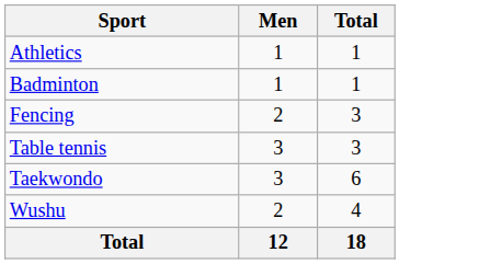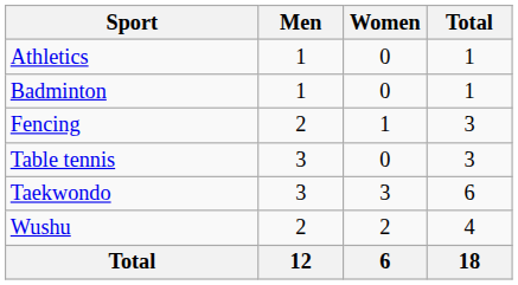 <table class="wikitable sortable" style="text-align:center;">
 <tr>
 <th width="180">Sport</th>
 <th width="55">Men</th>
+<th width="55">Women</th>
 <th width="55">Total</th>
 </tr>
 <tr>
 <td align="left"><a href='#'>Athletics</a></td>
 <td>1</td>
+<td>0</td>
 <td>1</td>
 </tr>
 <tr>
 <td align="left"><a href='#'>Badminton</a></td>
 <td>1</td>
+<td>0</td>
 <td>1</td>
 </tr>
 <tr>
 <td align="left"><a href='#'>Fencing</a></td>
 <td>2</td>
+<td>1</td>
 <td>3</td>
 </tr>
 <tr>
 <td align="left"><a href='#'>Table tennis</a></td>
 <td>3</td>
+<td>0</td>
 <td>3</td>
 </tr>
 <tr>
 <td align="left"><a href='#'>Taekwondo</a></td>
+<td>3</td>
 <td>3</td>
 <td>6</td>
 </tr>
 <tr>
 <td align="left"><a href='#'>Wushu</a></td>
 <td>2</td>
+<td>2</td>
 <td>4</td>
 </tr>
 <tr>
 <th align="left">Total</th>
 <th>12</th>
+<th>6</th>
 <th>18</th>
 </tr>
 </table>
